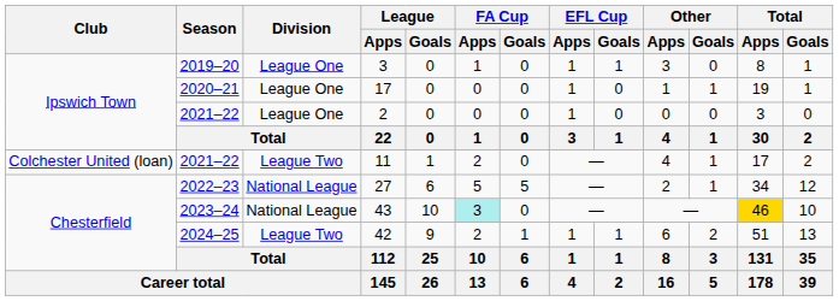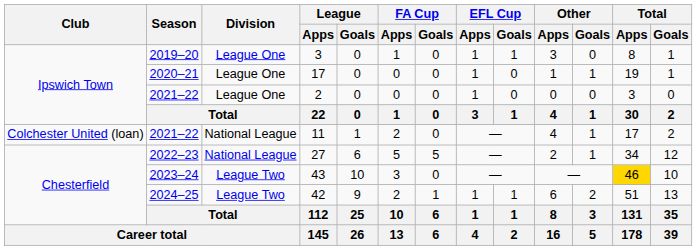 <table class="wikitable" style="text-align:center;">
 <tr>
 <th rowspan="2">Club</th>
 <th rowspan="2">Season</th>
 <th rowspan="2">Division</th>
 <th colspan="2">League</th>
 <th colspan="2"><a href='#'>FA Cup</a></th>
 <th colspan="2"><a href='#'>EFL Cup</a></th>
 <th colspan="2">Other</th>
 <th colspan="2">Total</th>
 </tr>
 <tr>
 <th>Apps</th>
 <th>Goals</th>
 <th>Apps</th>
 <th>Goals</th>
 <th>Apps</th>
 <th>Goals</th>
 <th>Apps</th>
 <th>Goals</th>
 <th>Apps</th>
 <th>Goals</th>
 </tr>
 <tr>
 <td rowspan="4"><a href='#'>Ipswich Town</a></td>
 <td><a href='#'>2019–20</a></td>
 <td><a href='#'>League One</a></td>
 <td>3</td>
 <td>0</td>
 <td>1</td>
 <td>0</td>
 <td>1</td>
 <td>1</td>
 <td>3</td>
 <td>0</td>
 <td>8</td>
 <td>1</td>
 </tr>
 <tr>
 <td><a href='#'>2020–21</a></td>
 <td>League One</td>
 <td>17</td>
 <td>0</td>
 <td>0</td>
 <td>0</td>
 <td>1</td>
 <td>0</td>
 <td>1</td>
 <td>1</td>
 <td>19</td>
 <td>1</td>
 </tr>
 <tr>
 <td><a href='#'>2021–22</a></td>
 <td>League One</td>
 <td>2</td>
 <td>0</td>
 <td>0</td>
 <td>0</td>
 <td>1</td>
 <td>0</td>
 <td>0</td>
 <td>0</td>
 <td>3</td>
 <td>0</td>
 </tr>
 <tr>
 <th colspan="2">Total</th>
 <th>22</th>
 <th>0</th>
 <th>1</th>
 <th>0</th>
 <th>3</th>
 <th>1</th>
 <th>4</th>
 <th>1</th>
 <th>30</th>
 <th>2</th>
 </tr>
 <tr>
 <td><a href='#'>Colchester United</a> (loan)</td>
 <td><a href='#'>2021–22</a></td>
-<td><a href='#'>League Two</a></td>
+<td>National League</td>
 <td>11</td>
 <td>1</td>
 <td>2</td>
 <td>0</td>
 <td colspan=2>—</td>
 <td>4</td>
 <td>1</td>
 <td>17</td>
 <td>2</td>
 </tr>
 <tr>
 <td rowspan="4"><a href='#'>Chesterfield</a></td>
 <td><a href='#'>2022–23</a></td>
 <td><a href='#'>National League</a></td>
 <td>27</td>
 <td>6</td>
 <td>5</td>
 <td>5</td>
 <td colspan=2>—</td>
 <td>2</td>
 <td>1</td>
 <td>34</td>
 <td>12</td>
 </tr>
 <tr>
 <td><a href='#'>2023–24</a></td>
-<td>National League</td>
+<td><a href='#'>League Two</a></td>
 <td>43</td>
 <td>10</td>
-<td style="background: paleturquoise;">3</td>
+<td>3</td>
 <td>0</td>
 <td colspan=2>—</td>
 <td colspan=2>—</td>
 <td style="background: gold;">46</td>
 <td>10</td>
 </tr>
 <tr>
 <td><a href='#'>2024–25</a></td>
 <td><a href='#'>League Two</a></td>
 <td>42</td>
 <td>9</td>
 <td>2</td>
 <td>1</td>
 <td>1</td>
 <td>1</td>
 <td>6</td>
 <td>2</td>
 <td>51</td>
 <td>13</td>
 </tr>
 <tr>
 <th colspan="2">Total</th>
 <th>112</th>
 <th>25</th>
 <th>10</th>
 <th>6</th>
 <th>1</th>
 <th>1</th>
 <th>8</th>
 <th>3</th>
 <th>131</th>
 <th>35</th>
 </tr>
 <tr>
 <th colspan="3">Career total</th>
 <th>145</th>
 <th>26</th>
 <th>13</th>
 <th>6</th>
 <th>4</th>
 <th>2</th>
 <th>16</th>
 <th>5</th>
 <th>178</th>
 <th>39</th>
 </tr>
 </table>
